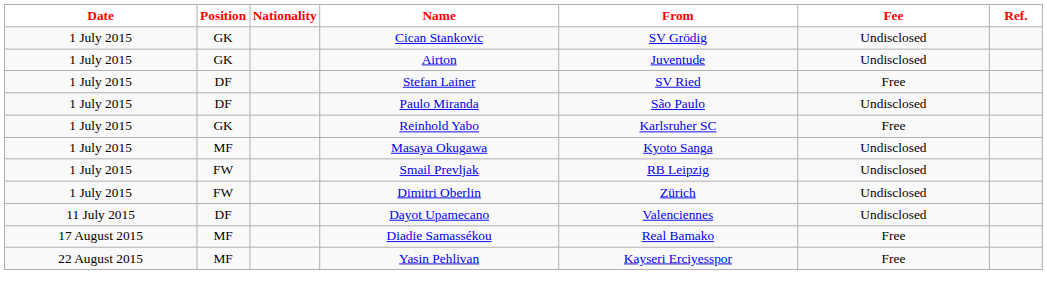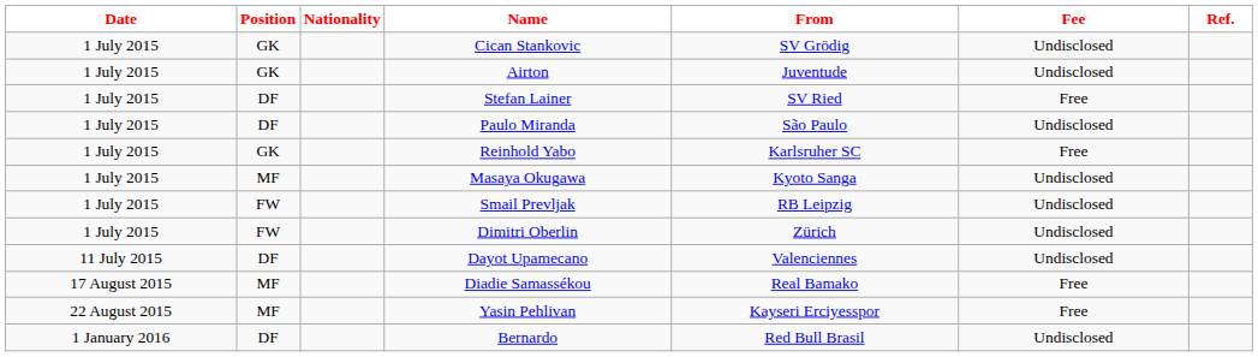 <table class="wikitable"  style="text-align:center; font-size:90%; ">
 <tr>
 <th style="background:#FFFFFF; color:#FF0000; width:200px;">Date</th>
 <th style="background:#FFFFFF; color:#FF0000; width:50px;">Position</th>
 <th style="background:#FFFFFF; color:#FF0000; width:50px;">Nationality</th>
 <th style="background:#FFFFFF; color:#FF0000; width:250px;">Name</th>
 <th style="background:#FFFFFF; color:#FF0000; width:250px;">From</th>
 <th style="background:#FFFFFF; color:#FF0000; width:200px;">Fee</th>
 <th style="background:#FFFFFF; color:#FF0000; width:50px;">Ref.</th>
 </tr>
 <tr>
 <td>1 July 2015</td>
 <td>GK</td>
 <td></td>
 <td><a href='#'>Cican Stankovic</a></td>
 <td><a href='#'>SV Grödig</a></td>
 <td>Undisclosed</td>
 <td></td>
 </tr>
 <tr>
 <td>1 July 2015</td>
 <td>GK</td>
 <td></td>
 <td><a href='#'>Airton</a></td>
 <td><a href='#'>Juventude</a></td>
 <td>Undisclosed</td>
 <td></td>
 </tr>
 <tr>
 <td>1 July 2015</td>
 <td>DF</td>
 <td></td>
 <td><a href='#'>Stefan Lainer</a></td>
 <td><a href='#'>SV Ried</a></td>
 <td>Free</td>
 <td></td>
 </tr>
 <tr>
 <td>1 July 2015</td>
 <td>DF</td>
 <td></td>
 <td><a href='#'>Paulo Miranda</a></td>
 <td><a href='#'>São Paulo</a></td>
 <td>Undisclosed</td>
 <td></td>
 </tr>
 <tr>
 <td>1 July 2015</td>
 <td>GK</td>
 <td></td>
 <td><a href='#'>Reinhold Yabo</a></td>
 <td><a href='#'>Karlsruher SC</a></td>
 <td>Free</td>
 <td></td>
 </tr>
 <tr>
 <td>1 July 2015</td>
 <td>MF</td>
 <td></td>
 <td><a href='#'>Masaya Okugawa</a></td>
 <td><a href='#'>Kyoto Sanga</a></td>
 <td>Undisclosed</td>
 <td></td>
 </tr>
 <tr>
 <td>1 July 2015</td>
 <td>FW</td>
 <td></td>
 <td><a href='#'>Smail Prevljak</a></td>
 <td><a href='#'>RB Leipzig</a></td>
 <td>Undisclosed</td>
 <td></td>
 </tr>
 <tr>
 <td>1 July 2015</td>
 <td>FW</td>
 <td></td>
 <td><a href='#'>Dimitri Oberlin</a></td>
 <td><a href='#'>Zürich</a></td>
 <td>Undisclosed</td>
 <td></td>
 </tr>
 <tr>
 <td>11 July 2015</td>
 <td>DF</td>
 <td></td>
 <td><a href='#'>Dayot Upamecano</a></td>
 <td><a href='#'>Valenciennes</a></td>
 <td>Undisclosed</td>
 <td></td>
 </tr>
 <tr>
 <td>17 August 2015</td>
 <td>MF</td>
 <td></td>
 <td><a href='#'>Diadie Samassékou</a></td>
 <td><a href='#'>Real Bamako</a></td>
 <td>Free</td>
 <td></td>
 </tr>
 <tr>
 <td>22 August 2015</td>
 <td>MF</td>
 <td></td>
 <td><a href='#'>Yasin Pehlivan</a></td>
 <td><a href='#'>Kayseri Erciyesspor</a></td>
 <td>Free</td>
 <td></td>
 </tr>
+<tr>
+<td>1 January 2016</td>
+<td>DF</td>
+<td></td>
+<td><a href='#'>Bernardo</a></td>
+<td><a href='#'>Red Bull Brasil</a></td>
+<td>Undisclosed</td>
+<td></td>
+</tr>
 </table>
